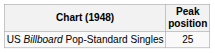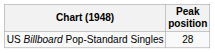 <table class="wikitable">
 <tr>
 <th align="left">Chart (1948)</th>
 <th style="text-align:center;">Peak<br>position</th>
 </tr>
 <tr>
 <td>US <em>Billboard</em> Pop-Standard Singles</td>
-<td style="text-align:center;">25</td>
+<td style="text-align:center;">28</td>
 </tr>
 </table>
